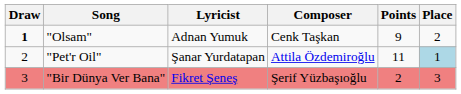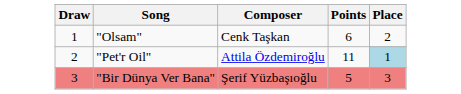 <table class="sortable wikitable" style="margin: 1em auto 1em auto; text-align:center">
 <tr>
 <th>Draw</th>
 <th>Song</th>
-<th>Lyricist</th>
 <th>Composer</th>
 <th>Points</th>
 <th>Place</th>
 </tr>
 <tr>
-<td><strong>1</strong></td>
+<td>1</td>
 <td align="left">"Olsam"</td>
-<td align="left">Adnan Yumuk</td>
 <td align="left">Cenk Taşkan</td>
-<td>9</td>
+<td>6</td>
 <td>2</td>
 </tr>
 <tr>
 <td>2</td>
 <td align="left">"Pet'r Oil"</td>
-<td align="left">Şanar Yurdatapan</td>
 <td align="left"><a href='#'>Attila Özdemiroğlu</a></td>
 <td>11</td>
 <td style="background: lightblue;">1</td>
 </tr>
 <tr bgcolor="#F08080">
 <td>3</td>
 <td align="left">"Bir Dünya Ver Bana"</td>
-<td align="left"><a href='#'>Fikret Şeneş</a></td>
 <td align="left">Şerif Yüzbaşıoğlu</td>
-<td>2</td>
+<td>5</td>
 <td>3</td>
 </tr>
 </table>
